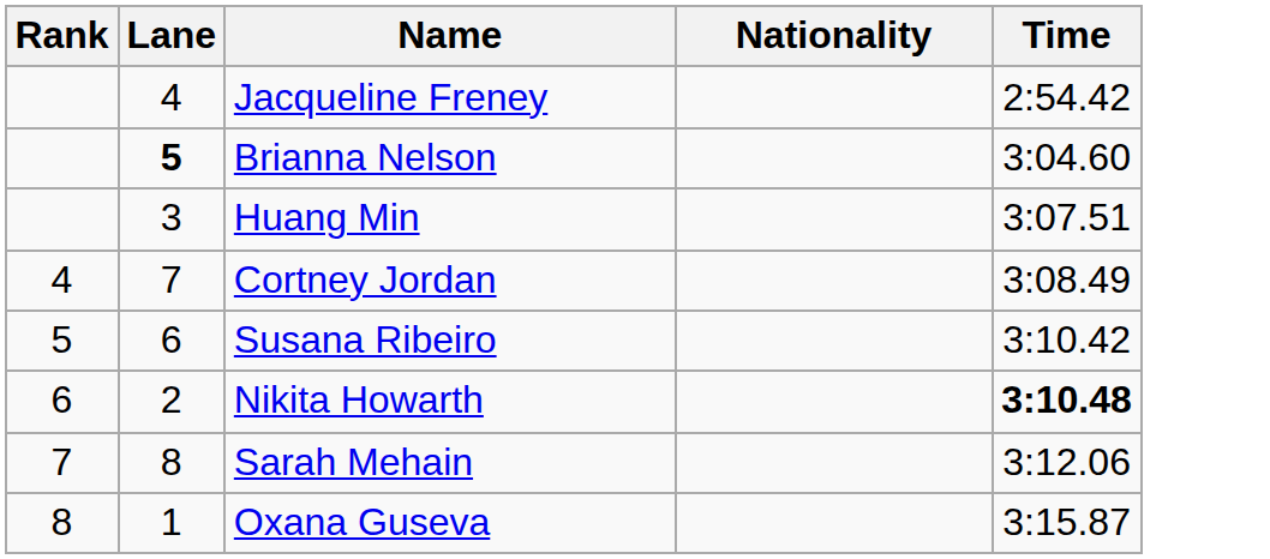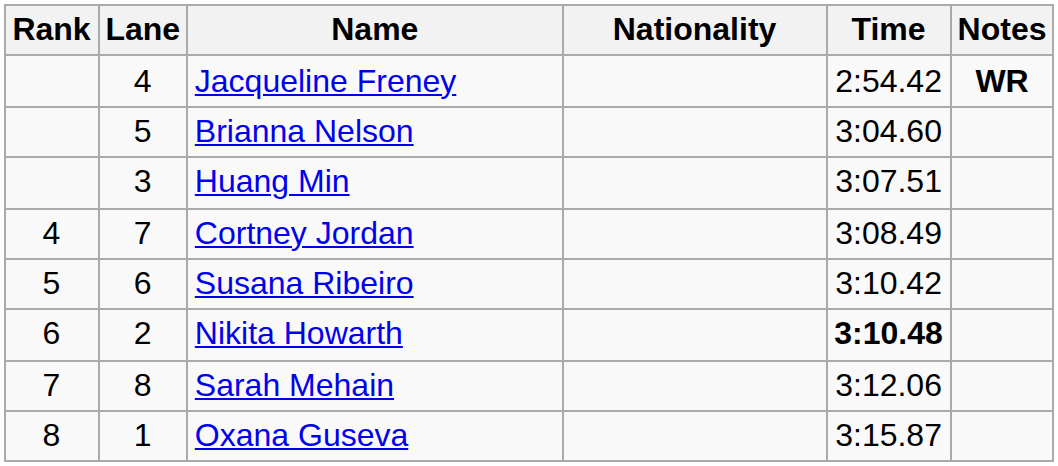 <table class="wikitable sortable" style="text-align:center">
 <tr>
 <th>Rank</th>
 <th>Lane</th>
 <th style="width:180px">Name</th>
 <th style="width:125px">Nationality</th>
 <th>Time</th>
+<th>Notes</th>
 </tr>
 <tr>
 <td></td>
 <td>4</td>
 <td style="text-align:left;"><a href='#'>Jacqueline Freney</a></td>
 <td style="text-align:left;"></td>
 <td>2:54.42</td>
+<td><strong>WR</strong></td>
 </tr>
 <tr>
 <td></td>
-<td><strong>5</strong></td>
+<td>5</td>
 <td style="text-align:left;"><a href='#'>Brianna Nelson</a></td>
 <td style="text-align:left;"></td>
 <td>3:04.60</td>
+<td></td>
 </tr>
 <tr>
 <td></td>
 <td>3</td>
 <td style="text-align:left;"><a href='#'>Huang Min</a></td>
 <td style="text-align:left;"></td>
 <td>3:07.51</td>
+<td></td>
 </tr>
 <tr>
 <td>4</td>
 <td>7</td>
 <td style="text-align:left;"><a href='#'>Cortney Jordan</a></td>
 <td style="text-align:left;"></td>
 <td>3:08.49</td>
+<td></td>
 </tr>
 <tr>
 <td>5</td>
 <td>6</td>
 <td style="text-align:left;"><a href='#'>Susana Ribeiro</a></td>
 <td style="text-align:left;"></td>
 <td>3:10.42</td>
+<td></td>
 </tr>
 <tr>
 <td>6</td>
 <td>2</td>
 <td style="text-align:left;"><a href='#'>Nikita Howarth</a></td>
 <td style="text-align:left;"></td>
 <td><strong>3:10.48</strong></td>
+<td></td>
 </tr>
 <tr>
 <td>7</td>
 <td>8</td>
 <td style="text-align:left;"><a href='#'>Sarah Mehain</a></td>
 <td style="text-align:left;"></td>
 <td>3:12.06</td>
+<td></td>
 </tr>
 <tr>
 <td>8</td>
 <td>1</td>
 <td style="text-align:left;"><a href='#'>Oxana Guseva</a></td>
 <td style="text-align:left;"></td>
 <td>3:15.87</td>
+<td></td>
 </tr>
 </table>
